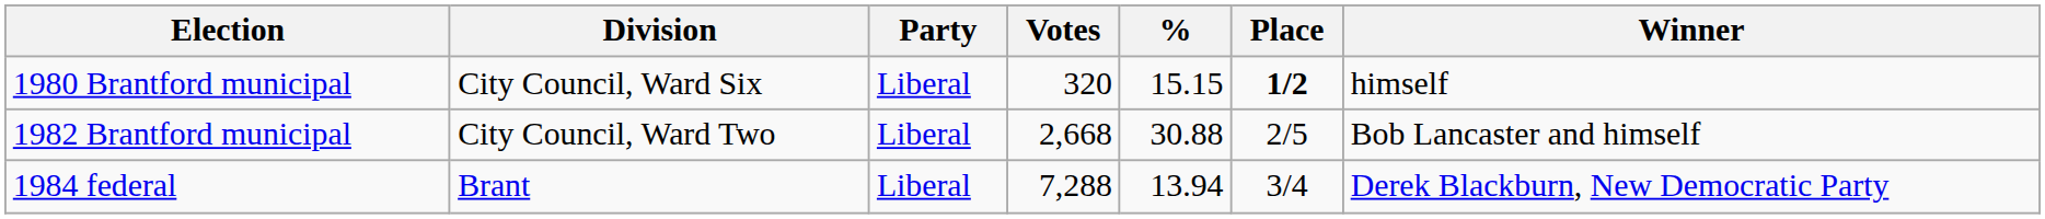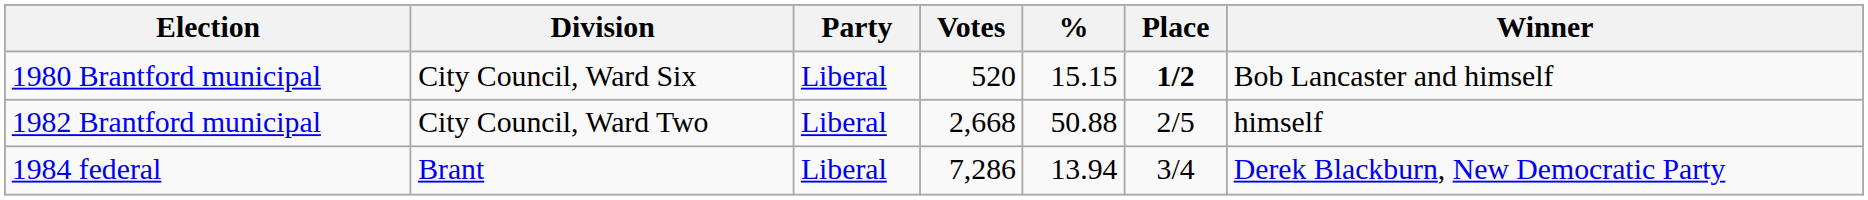 <table class="wikitable" width="1000">
 <tr>
 <th align="left">Election</th>
 <th align="left">Division</th>
 <th align="left">Party</th>
 <th align="right">Votes</th>
 <th align="right">%</th>
 <th align="center">Place</th>
 <th align="center">Winner</th>
 </tr>
 <tr>
 <td align="left"><a href='#'>1980 Brantford municipal</a></td>
 <td align="left">City Council, Ward Six</td>
 <td align="left"><a href='#'>Liberal</a></td>
-<td align="right">320</td>
+<td align="right">520</td>
 <td align="right">15.15</td>
 <td align="center"><strong>1/2</strong></td>
-<td align="left">himself</td>
+<td align="left">Bob Lancaster and himself</td>
 </tr>
 <tr>
 <td align="left"><a href='#'>1982 Brantford municipal</a></td>
 <td align="left">City Council, Ward Two</td>
 <td align="left"><a href='#'>Liberal</a></td>
 <td align="right">2,668</td>
-<td align="right">30.88</td>
+<td align="right">50.88</td>
 <td align="center">2/5</td>
-<td align="left">Bob Lancaster and himself</td>
+<td align="left">himself</td>
 </tr>
 <tr>
 <td align="left"><a href='#'>1984 federal</a></td>
 <td align="left"><a href='#'>Brant</a></td>
 <td align="left"><a href='#'>Liberal</a></td>
-<td align="right">7,288</td>
+<td align="right">7,286</td>
 <td align="right">13.94</td>
 <td align="center">3/4</td>
 <td align="left"><a href='#'>Derek Blackburn</a>, <a href='#'>New Democratic Party</a></td>
 </tr>
 </table>
